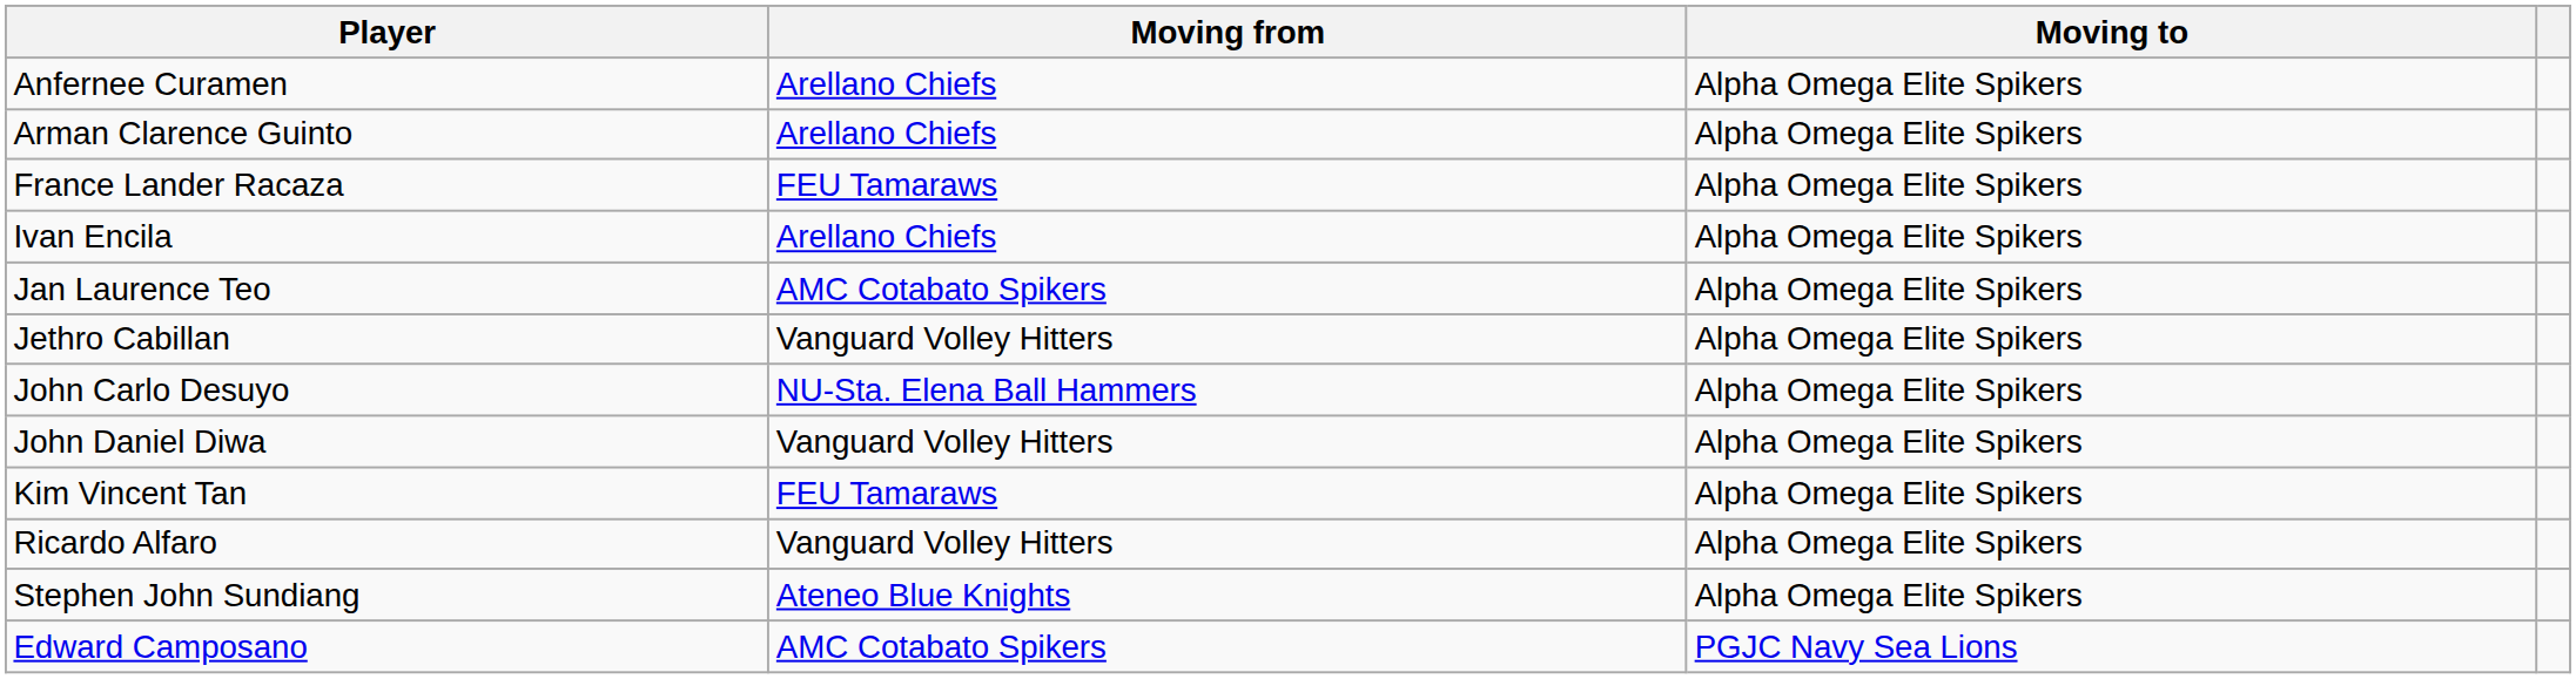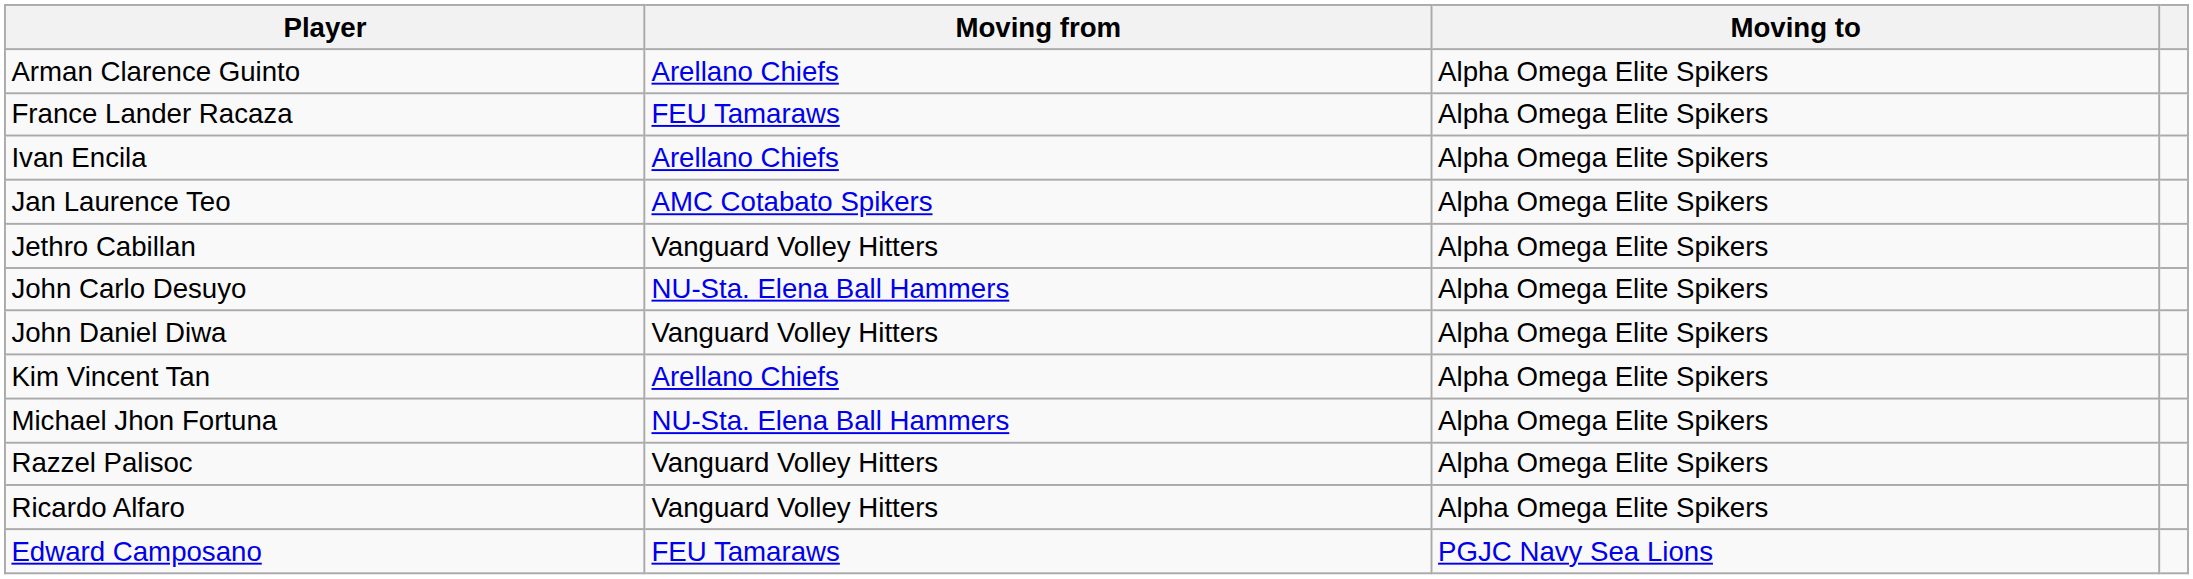 <table class="wikitable" style="width:90%; font-size:90%; ">
 <tr>
 <th>Player</th>
 <th>Moving from</th>
 <th>Moving to</th>
 <th class="unsortable"></th>
-</tr>
-<tr>
-<td> Anfernee Curamen</td>
-<td><a href='#'>Arellano Chiefs</a></td>
-<td>Alpha Omega Elite Spikers</td>
-<td></td>
 </tr>
 <tr>
 <td> Arman Clarence Guinto</td>
 <td><a href='#'>Arellano Chiefs</a></td>
 <td>Alpha Omega Elite Spikers</td>
 <td></td>
 </tr>
 <tr>
 <td> France Lander Racaza</td>
 <td><a href='#'>FEU Tamaraws</a></td>
 <td>Alpha Omega Elite Spikers</td>
 <td></td>
 </tr>
 <tr>
 <td> Ivan Encila</td>
 <td><a href='#'>Arellano Chiefs</a></td>
 <td>Alpha Omega Elite Spikers</td>
 <td></td>
 </tr>
 <tr>
 <td> Jan Laurence Teo</td>
 <td><a href='#'>AMC Cotabato Spikers</a></td>
 <td>Alpha Omega Elite Spikers</td>
 <td></td>
 </tr>
 <tr>
 <td> Jethro Cabillan</td>
 <td>Vanguard Volley Hitters</td>
 <td>Alpha Omega Elite Spikers</td>
 <td></td>
 </tr>
 <tr>
 <td> John Carlo Desuyo</td>
 <td><a href='#'>NU-Sta. Elena Ball Hammers</a></td>
 <td>Alpha Omega Elite Spikers</td>
 <td></td>
 </tr>
 <tr>
 <td> John Daniel Diwa</td>
 <td>Vanguard Volley Hitters</td>
 <td>Alpha Omega Elite Spikers</td>
 <td></td>
 </tr>
 <tr>
 <td> Kim Vincent Tan</td>
-<td><a href='#'>FEU Tamaraws</a></td>
+<td><a href='#'>Arellano Chiefs</a></td>
+<td>Alpha Omega Elite Spikers</td>
+<td></td>
+</tr>
+<tr>
+<td> Michael Jhon Fortuna</td>
+<td><a href='#'>NU-Sta. Elena Ball Hammers</a></td>
+<td>Alpha Omega Elite Spikers</td>
+<td></td>
+</tr>
+<tr>
+<td> Razzel Palisoc</td>
+<td>Vanguard Volley Hitters</td>
 <td>Alpha Omega Elite Spikers</td>
 <td></td>
 </tr>
 <tr>
 <td> Ricardo Alfaro</td>
 <td>Vanguard Volley Hitters</td>
 <td>Alpha Omega Elite Spikers</td>
 <td></td>
 </tr>
 <tr>
-<td> Stephen John Sundiang</td>
-<td><a href='#'>Ateneo Blue Knights</a></td>
-<td>Alpha Omega Elite Spikers</td>
-<td></td>
-</tr>
-<tr>
 <td> <a href='#'>Edward Camposano</a></td>
-<td><a href='#'>AMC Cotabato Spikers</a></td>
+<td><a href='#'>FEU Tamaraws</a></td>
 <td><a href='#'>PGJC Navy Sea Lions</a></td>
 <td></td>
 </tr>
 </table>
